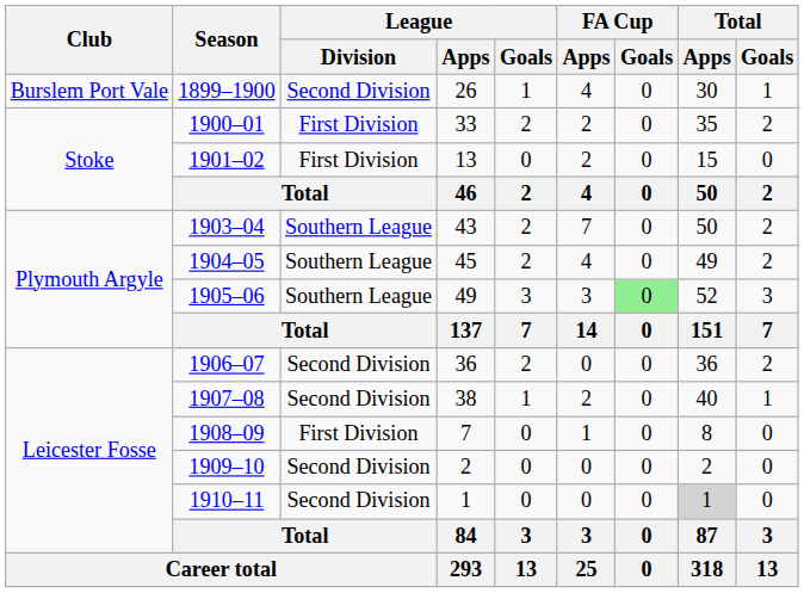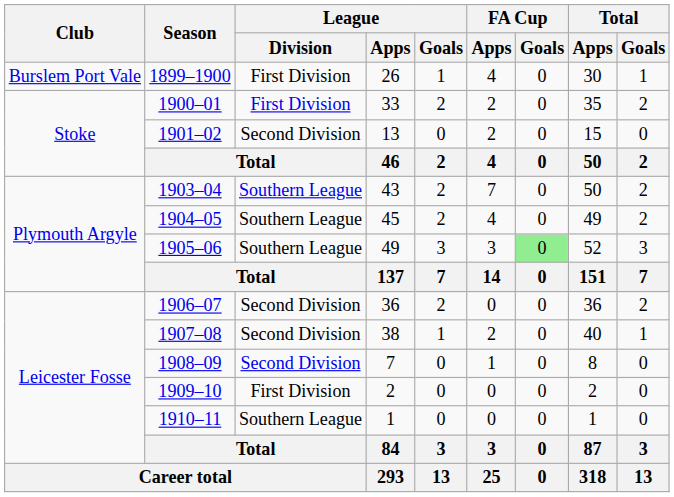 <table class="wikitable" style="text-align: center;">
 <tr>
 <th rowspan="2">Club</th>
 <th rowspan="2">Season</th>
 <th colspan="3">League</th>
 <th colspan="2">FA Cup</th>
 <th colspan="2">Total</th>
 </tr>
 <tr>
 <th>Division</th>
 <th>Apps</th>
 <th>Goals</th>
 <th>Apps</th>
 <th>Goals</th>
 <th>Apps</th>
 <th>Goals</th>
 </tr>
 <tr>
 <td><a href='#'>Burslem Port Vale</a></td>
 <td><a href='#'>1899–1900</a></td>
-<td><a href='#'>Second Division</a></td>
+<td>First Division</td>
 <td>26</td>
 <td>1</td>
 <td>4</td>
 <td>0</td>
 <td>30</td>
 <td>1</td>
 </tr>
 <tr>
 <td rowspan="3"><a href='#'>Stoke</a></td>
 <td><a href='#'>1900–01</a></td>
 <td><a href='#'>First Division</a></td>
 <td>33</td>
 <td>2</td>
 <td>2</td>
 <td>0</td>
 <td>35</td>
 <td>2</td>
 </tr>
 <tr>
 <td><a href='#'>1901–02</a></td>
-<td>First Division</td>
+<td>Second Division</td>
 <td>13</td>
 <td>0</td>
 <td>2</td>
 <td>0</td>
 <td>15</td>
 <td>0</td>
 </tr>
 <tr>
 <th colspan="2">Total</th>
 <th>46</th>
 <th>2</th>
 <th>4</th>
 <th>0</th>
 <th>50</th>
 <th>2</th>
 </tr>
 <tr>
 <td rowspan="4"><a href='#'>Plymouth Argyle</a></td>
 <td><a href='#'>1903–04</a></td>
 <td><a href='#'>Southern League</a></td>
 <td>43</td>
 <td>2</td>
 <td>7</td>
 <td>0</td>
 <td>50</td>
 <td>2</td>
 </tr>
 <tr>
 <td><a href='#'>1904–05</a></td>
 <td>Southern League</td>
 <td>45</td>
 <td>2</td>
 <td>4</td>
 <td>0</td>
 <td>49</td>
 <td>2</td>
 </tr>
 <tr>
 <td><a href='#'>1905–06</a></td>
 <td>Southern League</td>
 <td>49</td>
 <td>3</td>
 <td>3</td>
 <td style="background: lightgreen;">0</td>
 <td>52</td>
 <td>3</td>
 </tr>
 <tr>
 <th colspan="2">Total</th>
 <th>137</th>
 <th>7</th>
 <th>14</th>
 <th>0</th>
 <th>151</th>
 <th>7</th>
 </tr>
 <tr>
 <td rowspan="6"><a href='#'>Leicester Fosse</a></td>
 <td><a href='#'>1906–07</a></td>
 <td>Second Division</td>
 <td>36</td>
 <td>2</td>
 <td>0</td>
 <td>0</td>
 <td>36</td>
 <td>2</td>
 </tr>
 <tr>
 <td><a href='#'>1907–08</a></td>
 <td>Second Division</td>
 <td>38</td>
 <td>1</td>
 <td>2</td>
 <td>0</td>
 <td>40</td>
 <td>1</td>
 </tr>
 <tr>
 <td><a href='#'>1908–09</a></td>
-<td>First Division</td>
+<td><a href='#'>Second Division</a></td>
 <td>7</td>
 <td>0</td>
 <td>1</td>
 <td>0</td>
 <td>8</td>
 <td>0</td>
 </tr>
 <tr>
 <td><a href='#'>1909–10</a></td>
-<td>Second Division</td>
+<td>First Division</td>
 <td>2</td>
 <td>0</td>
 <td>0</td>
 <td>0</td>
 <td>2</td>
 <td>0</td>
 </tr>
 <tr>
 <td><a href='#'>1910–11</a></td>
-<td>Second Division</td>
+<td>Southern League</td>
 <td>1</td>
 <td>0</td>
 <td>0</td>
 <td>0</td>
-<td style="background: lightgrey;">1</td>
+<td>1</td>
 <td>0</td>
 </tr>
 <tr>
 <th colspan="2">Total</th>
 <th>84</th>
 <th>3</th>
 <th>3</th>
 <th>0</th>
 <th>87</th>
 <th>3</th>
 </tr>
 <tr>
 <th colspan="3">Career total</th>
 <th>293</th>
 <th>13</th>
 <th>25</th>
 <th>0</th>
 <th>318</th>
 <th>13</th>
 </tr>
 </table>
